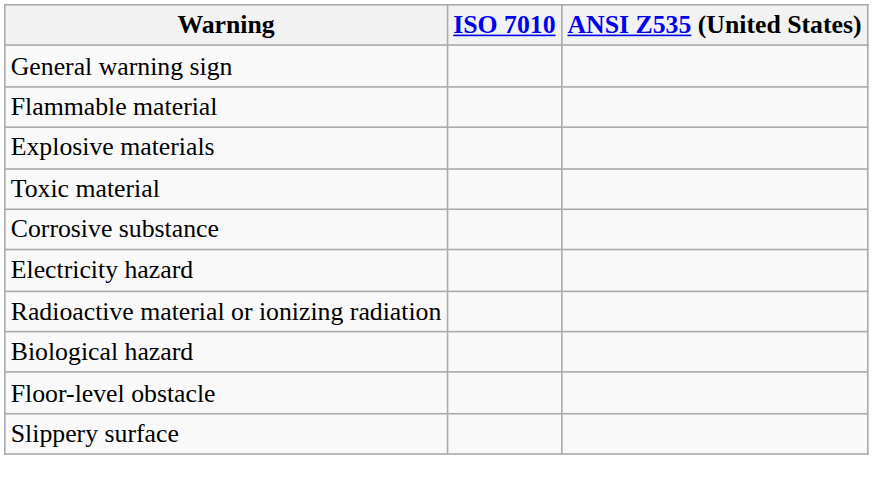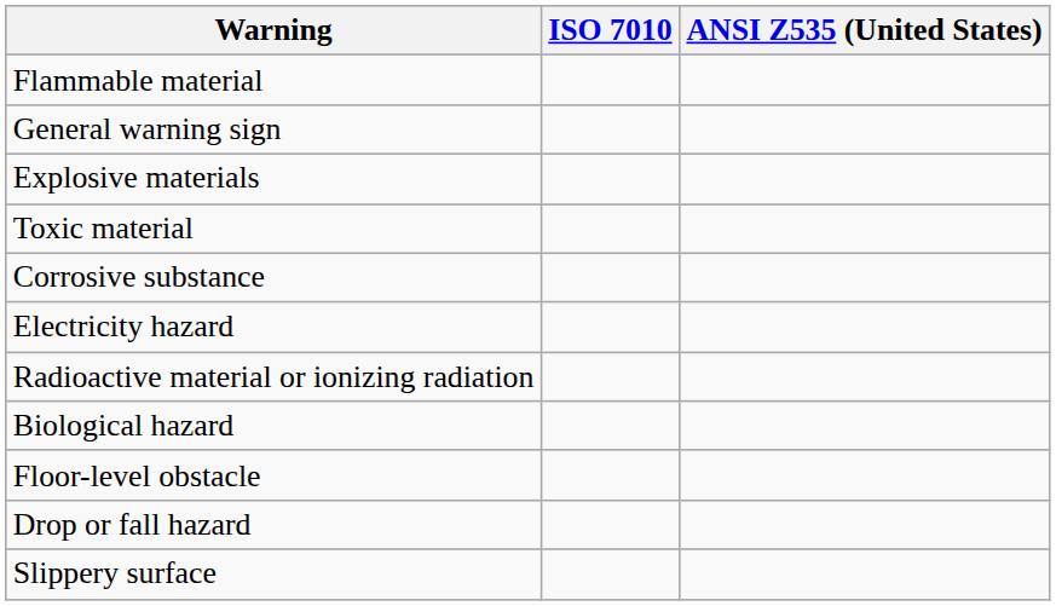 <table class="wikitable">
 <tr>
 <th>Warning</th>
 <th><a href='#'>ISO 7010</a></th>
 <th><strong><a href='#'>ANSI Z535</a> (</strong>United States)</th>
 </tr>
 <tr>
-<td>General warning sign</td>
+<td>Flammable material</td>
 <td></td>
 <td></td>
 </tr>
 <tr>
-<td>Flammable material</td>
+<td>General warning sign</td>
 <td></td>
 <td></td>
 </tr>
 <tr>
 <td>Explosive materials</td>
 <td></td>
 <td></td>
 </tr>
 <tr>
 <td>Toxic material</td>
 <td></td>
 <td></td>
 </tr>
 <tr>
 <td>Corrosive substance</td>
 <td></td>
 <td></td>
 </tr>
 <tr>
 <td>Electricity hazard</td>
 <td></td>
 <td></td>
 </tr>
 <tr>
 <td>Radioactive material or ionizing radiation</td>
 <td></td>
 <td></td>
 </tr>
 <tr>
 <td>Biological hazard</td>
 <td></td>
 <td></td>
 </tr>
 <tr>
 <td>Floor-level obstacle</td>
 <td></td>
 <td></td>
 </tr>
 <tr>
+<td>Drop or fall hazard</td>
+<td></td>
+<td></td>
+</tr>
+<tr>
 <td>Slippery surface</td>
 <td></td>
 <td></td>
 </tr>
 </table>
